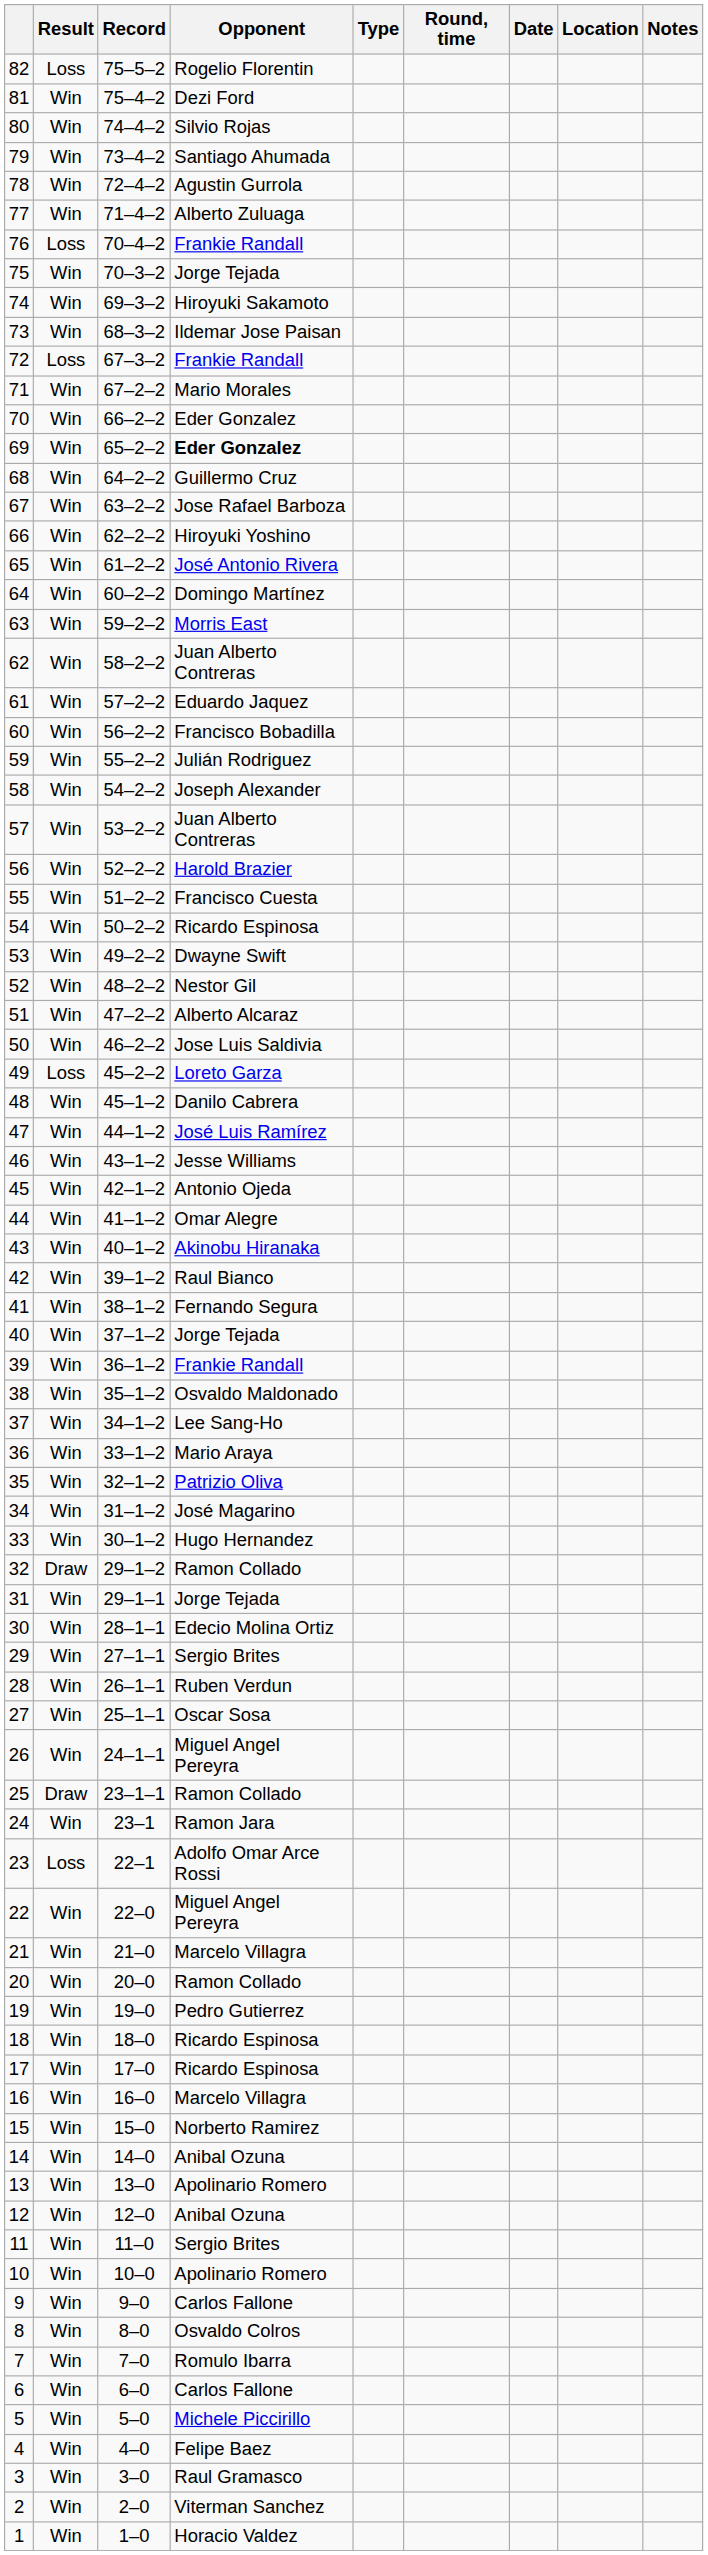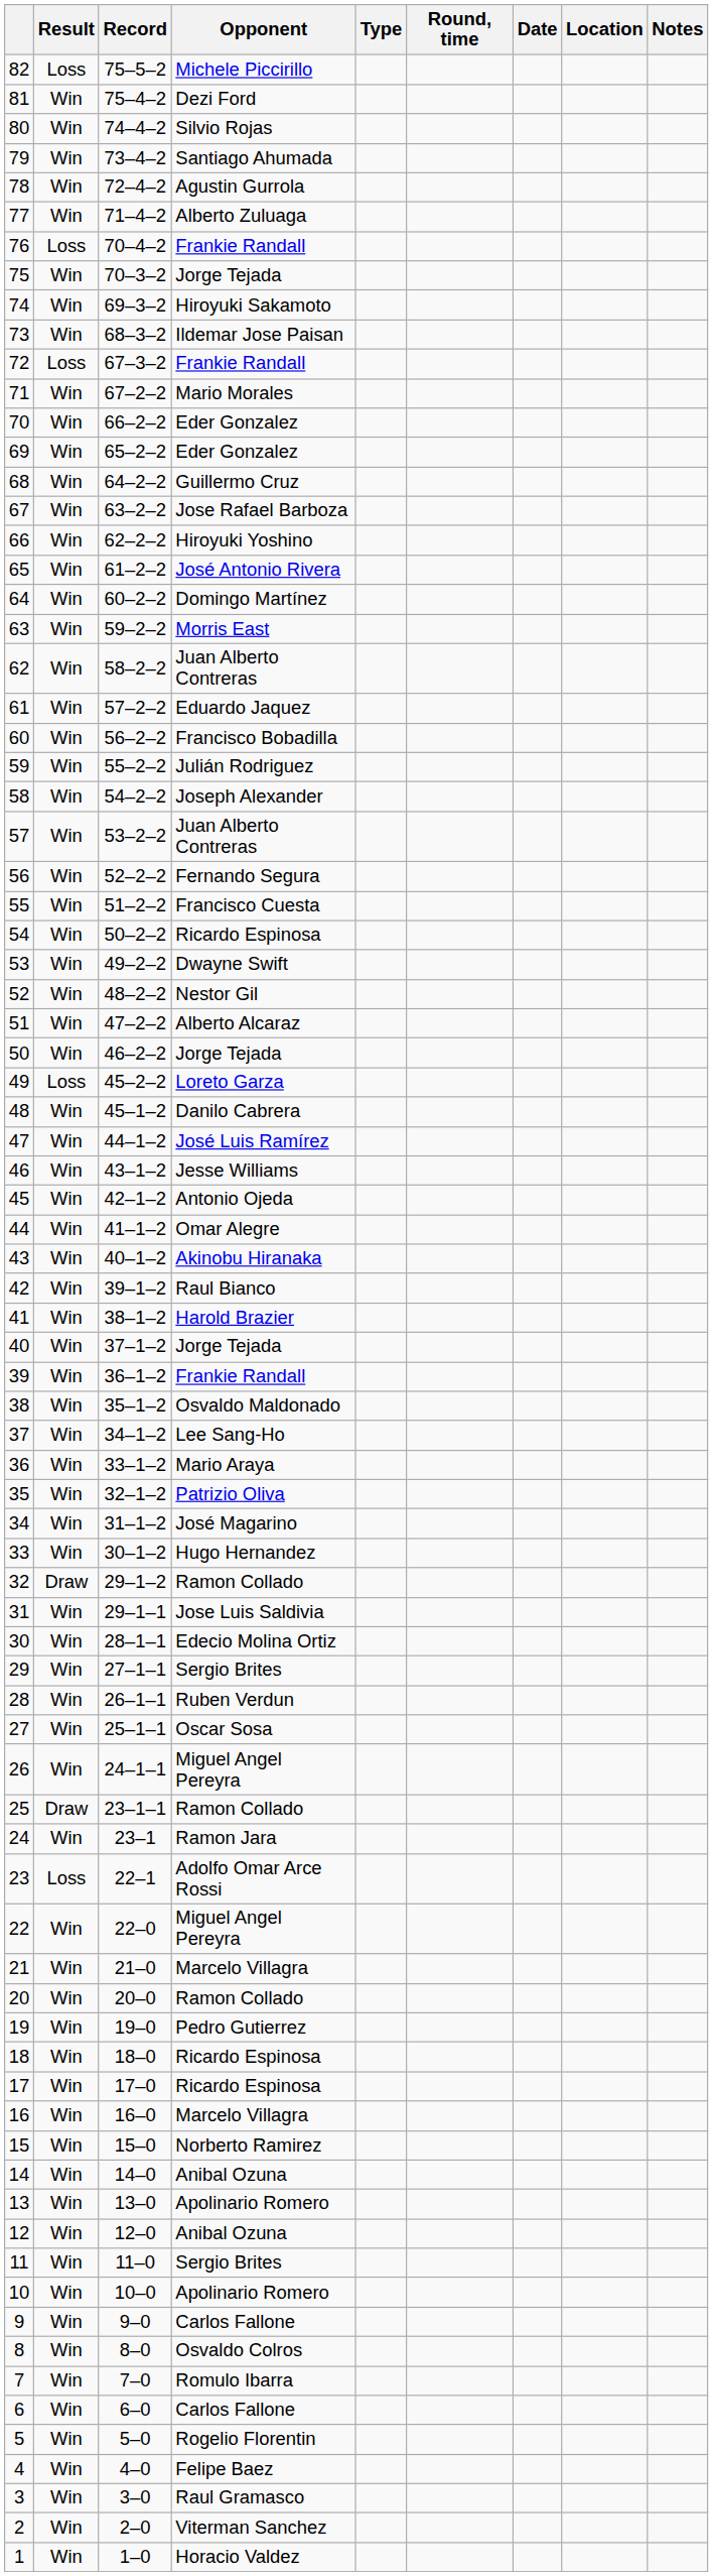 <table class=wikitable style=text-align:center>
 <tr>
 <th></th>
 <th>Result</th>
 <th>Record</th>
 <th>Opponent</th>
 <th>Type</th>
 <th>Round, time</th>
 <th>Date</th>
 <th>Location</th>
 <th>Notes</th>
 </tr>
 <tr>
 <td>82</td>
 <td>Loss</td>
 <td>75–5–2</td>
-<td align=left>Rogelio Florentin</td>
+<td align=left><a href='#'>Michele Piccirillo</a></td>
 <td></td>
 <td></td>
 <td></td>
 <td align=left></td>
 <td align=left></td>
 </tr>
 <tr>
 <td>81</td>
 <td>Win</td>
 <td>75–4–2</td>
 <td align=left>Dezi Ford</td>
 <td></td>
 <td></td>
 <td></td>
 <td align=left></td>
 <td align=left></td>
 </tr>
 <tr>
 <td>80</td>
 <td>Win</td>
 <td>74–4–2</td>
 <td align=left>Silvio Rojas</td>
 <td></td>
 <td></td>
 <td></td>
 <td align=left></td>
 <td align=left></td>
 </tr>
 <tr>
 <td>79</td>
 <td>Win</td>
 <td>73–4–2</td>
 <td align=left>Santiago Ahumada</td>
 <td></td>
 <td></td>
 <td></td>
 <td align=left></td>
 <td align=left></td>
 </tr>
 <tr>
 <td>78</td>
 <td>Win</td>
 <td>72–4–2</td>
 <td align=left>Agustin Gurrola</td>
 <td></td>
 <td></td>
 <td></td>
 <td align=left></td>
 <td align=left></td>
 </tr>
 <tr>
 <td>77</td>
 <td>Win</td>
 <td>71–4–2</td>
 <td align=left>Alberto Zuluaga</td>
 <td></td>
 <td></td>
 <td></td>
 <td align=left></td>
 <td align=left></td>
 </tr>
 <tr>
 <td>76</td>
 <td>Loss</td>
 <td>70–4–2</td>
 <td align=left><a href='#'>Frankie Randall</a></td>
 <td></td>
 <td></td>
 <td></td>
 <td align=left></td>
 <td align=left></td>
 </tr>
 <tr>
 <td>75</td>
 <td>Win</td>
 <td>70–3–2</td>
 <td align=left>Jorge Tejada</td>
 <td></td>
 <td></td>
 <td></td>
 <td align=left></td>
 <td align=left></td>
 </tr>
 <tr>
 <td>74</td>
 <td>Win</td>
 <td>69–3–2</td>
 <td align=left>Hiroyuki Sakamoto</td>
 <td></td>
 <td></td>
 <td></td>
 <td align=left></td>
 <td align=left></td>
 </tr>
 <tr>
 <td>73</td>
 <td>Win</td>
 <td>68–3–2</td>
 <td align=left>Ildemar Jose Paisan</td>
 <td></td>
 <td></td>
 <td></td>
 <td align=left></td>
 <td align=left></td>
 </tr>
 <tr>
 <td>72</td>
 <td>Loss</td>
 <td>67–3–2</td>
 <td align=left><a href='#'>Frankie Randall</a></td>
 <td></td>
 <td></td>
 <td></td>
 <td align=left></td>
 <td align=left></td>
 </tr>
 <tr>
 <td>71</td>
 <td>Win</td>
 <td>67–2–2</td>
 <td align=left>Mario Morales</td>
 <td></td>
 <td></td>
 <td></td>
 <td align=left></td>
 <td align=left></td>
 </tr>
 <tr>
 <td>70</td>
 <td>Win</td>
 <td>66–2–2</td>
 <td align=left>Eder Gonzalez</td>
 <td></td>
 <td></td>
 <td></td>
 <td align=left></td>
 <td align=left></td>
 </tr>
 <tr>
 <td>69</td>
 <td>Win</td>
 <td>65–2–2</td>
-<td align=left><strong>Eder Gonzalez</strong></td>
+<td align=left>Eder Gonzalez</td>
 <td></td>
 <td></td>
 <td></td>
 <td align=left></td>
 <td align=left></td>
 </tr>
 <tr>
 <td>68</td>
 <td>Win</td>
 <td>64–2–2</td>
 <td align=left>Guillermo Cruz</td>
 <td></td>
 <td></td>
 <td></td>
 <td align=left></td>
 <td align=left></td>
 </tr>
 <tr>
 <td>67</td>
 <td>Win</td>
 <td>63–2–2</td>
 <td align=left>Jose Rafael Barboza</td>
 <td></td>
 <td></td>
 <td></td>
 <td align=left></td>
 <td align=left></td>
 </tr>
 <tr>
 <td>66</td>
 <td>Win</td>
 <td>62–2–2</td>
 <td align=left>Hiroyuki Yoshino</td>
 <td></td>
 <td></td>
 <td></td>
 <td align=left></td>
 <td align=left></td>
 </tr>
 <tr>
 <td>65</td>
 <td>Win</td>
 <td>61–2–2</td>
 <td align=left><a href='#'>José Antonio Rivera</a></td>
 <td></td>
 <td></td>
 <td></td>
 <td align=left></td>
 <td align=left></td>
 </tr>
 <tr>
 <td>64</td>
 <td>Win</td>
 <td>60–2–2</td>
 <td align=left>Domingo Martínez</td>
 <td></td>
 <td></td>
 <td></td>
 <td align=left></td>
 <td align=left></td>
 </tr>
 <tr>
 <td>63</td>
 <td>Win</td>
 <td>59–2–2</td>
 <td align=left><a href='#'>Morris East</a></td>
 <td></td>
 <td></td>
 <td></td>
 <td align=left></td>
 <td align=left></td>
 </tr>
 <tr>
 <td>62</td>
 <td>Win</td>
 <td>58–2–2</td>
 <td align=left>Juan Alberto Contreras</td>
 <td></td>
 <td></td>
 <td></td>
 <td align=left></td>
 <td align=left></td>
 </tr>
 <tr>
 <td>61</td>
 <td>Win</td>
 <td>57–2–2</td>
 <td align=left>Eduardo Jaquez</td>
 <td></td>
 <td></td>
 <td></td>
 <td align=left></td>
 <td align=left></td>
 </tr>
 <tr>
 <td>60</td>
 <td>Win</td>
 <td>56–2–2</td>
 <td align=left>Francisco Bobadilla</td>
 <td></td>
 <td></td>
 <td></td>
 <td align=left></td>
 <td align=left></td>
 </tr>
 <tr>
 <td>59</td>
 <td>Win</td>
 <td>55–2–2</td>
 <td align=left>Julián Rodriguez</td>
 <td></td>
 <td></td>
 <td></td>
 <td align=left></td>
 <td align=left></td>
 </tr>
 <tr>
 <td>58</td>
 <td>Win</td>
 <td>54–2–2</td>
 <td align=left>Joseph Alexander</td>
 <td></td>
 <td></td>
 <td></td>
 <td align=left></td>
 <td align=left></td>
 </tr>
 <tr>
 <td>57</td>
 <td>Win</td>
 <td>53–2–2</td>
 <td align=left>Juan Alberto Contreras</td>
 <td></td>
 <td></td>
 <td></td>
 <td align=left></td>
 <td align=left></td>
 </tr>
 <tr>
 <td>56</td>
 <td>Win</td>
 <td>52–2–2</td>
-<td align=left><a href='#'>Harold Brazier</a></td>
+<td align=left>Fernando Segura</td>
 <td></td>
 <td></td>
 <td></td>
 <td align=left></td>
 <td align=left></td>
 </tr>
 <tr>
 <td>55</td>
 <td>Win</td>
 <td>51–2–2</td>
 <td align=left>Francisco Cuesta</td>
 <td></td>
 <td></td>
 <td></td>
 <td align=left></td>
 <td align=left></td>
 </tr>
 <tr>
 <td>54</td>
 <td>Win</td>
 <td>50–2–2</td>
 <td align=left>Ricardo Espinosa</td>
 <td></td>
 <td></td>
 <td></td>
 <td align=left></td>
 <td align=left></td>
 </tr>
 <tr>
 <td>53</td>
 <td>Win</td>
 <td>49–2–2</td>
 <td align=left>Dwayne Swift</td>
 <td></td>
 <td></td>
 <td></td>
 <td align=left></td>
 <td align=left></td>
 </tr>
 <tr>
 <td>52</td>
 <td>Win</td>
 <td>48–2–2</td>
 <td align=left>Nestor Gil</td>
 <td></td>
 <td></td>
 <td></td>
 <td align=left></td>
 <td align=left></td>
 </tr>
 <tr>
 <td>51</td>
 <td>Win</td>
 <td>47–2–2</td>
 <td align=left>Alberto Alcaraz</td>
 <td></td>
 <td></td>
 <td></td>
 <td align=left></td>
 <td align=left></td>
 </tr>
 <tr>
 <td>50</td>
 <td>Win</td>
 <td>46–2–2</td>
-<td align=left>Jose Luis Saldivia</td>
+<td align=left>Jorge Tejada</td>
 <td></td>
 <td></td>
 <td></td>
 <td align=left></td>
 <td align=left></td>
 </tr>
 <tr>
 <td>49</td>
 <td>Loss</td>
 <td>45–2–2</td>
 <td align=left><a href='#'>Loreto Garza</a></td>
 <td></td>
 <td></td>
 <td></td>
 <td align=left></td>
 <td align=left></td>
 </tr>
 <tr>
 <td>48</td>
 <td>Win</td>
 <td>45–1–2</td>
 <td align=left>Danilo Cabrera</td>
 <td></td>
 <td></td>
 <td></td>
 <td align=left></td>
 <td align=left></td>
 </tr>
 <tr>
 <td>47</td>
 <td>Win</td>
 <td>44–1–2</td>
 <td align=left><a href='#'>José Luis Ramírez</a></td>
 <td></td>
 <td></td>
 <td></td>
 <td align=left></td>
 <td align=left></td>
 </tr>
 <tr>
 <td>46</td>
 <td>Win</td>
 <td>43–1–2</td>
 <td align=left>Jesse Williams</td>
 <td></td>
 <td></td>
 <td></td>
 <td align=left></td>
 <td align=left></td>
 </tr>
 <tr>
 <td>45</td>
 <td>Win</td>
 <td>42–1–2</td>
 <td align=left>Antonio Ojeda</td>
 <td></td>
 <td></td>
 <td></td>
 <td align=left></td>
 <td align=left></td>
 </tr>
 <tr>
 <td>44</td>
 <td>Win</td>
 <td>41–1–2</td>
 <td align=left>Omar Alegre</td>
 <td></td>
 <td></td>
 <td></td>
 <td align=left></td>
 <td align=left></td>
 </tr>
 <tr>
 <td>43</td>
 <td>Win</td>
 <td>40–1–2</td>
 <td align=left><a href='#'>Akinobu Hiranaka</a></td>
 <td></td>
 <td></td>
 <td></td>
 <td align=left></td>
 <td align=left></td>
 </tr>
 <tr>
 <td>42</td>
 <td>Win</td>
 <td>39–1–2</td>
 <td align=left>Raul Bianco</td>
 <td></td>
 <td></td>
 <td></td>
 <td align=left></td>
 <td align=left></td>
 </tr>
 <tr>
 <td>41</td>
 <td>Win</td>
 <td>38–1–2</td>
-<td align=left>Fernando Segura</td>
+<td align=left><a href='#'>Harold Brazier</a></td>
 <td></td>
 <td></td>
 <td></td>
 <td align=left></td>
 <td align=left></td>
 </tr>
 <tr>
 <td>40</td>
 <td>Win</td>
 <td>37–1–2</td>
 <td align=left>Jorge Tejada</td>
 <td></td>
 <td></td>
 <td></td>
 <td align=left></td>
 <td align=left></td>
 </tr>
 <tr>
 <td>39</td>
 <td>Win</td>
 <td>36–1–2</td>
 <td align=left><a href='#'>Frankie Randall</a></td>
 <td></td>
 <td></td>
 <td></td>
 <td align=left></td>
 <td align=left></td>
 </tr>
 <tr>
 <td>38</td>
 <td>Win</td>
 <td>35–1–2</td>
 <td align=left>Osvaldo Maldonado</td>
 <td></td>
 <td></td>
 <td></td>
 <td align=left></td>
 <td align=left></td>
 </tr>
 <tr>
 <td>37</td>
 <td>Win</td>
 <td>34–1–2</td>
 <td align=left>Lee Sang-Ho</td>
 <td></td>
 <td></td>
 <td></td>
 <td align=left></td>
 <td align=left></td>
 </tr>
 <tr>
 <td>36</td>
 <td>Win</td>
 <td>33–1–2</td>
 <td align=left>Mario Araya</td>
 <td></td>
 <td></td>
 <td></td>
 <td align=left></td>
 <td align=left></td>
 </tr>
 <tr>
 <td>35</td>
 <td>Win</td>
 <td>32–1–2</td>
 <td align=left><a href='#'>Patrizio Oliva</a></td>
 <td></td>
 <td></td>
 <td></td>
 <td align=left></td>
 <td align=left></td>
 </tr>
 <tr>
 <td>34</td>
 <td>Win</td>
 <td>31–1–2</td>
 <td align=left>José Magarino</td>
 <td></td>
 <td></td>
 <td></td>
 <td align=left></td>
 <td align=left></td>
 </tr>
 <tr>
 <td>33</td>
 <td>Win</td>
 <td>30–1–2</td>
 <td align=left>Hugo Hernandez</td>
 <td></td>
 <td></td>
 <td></td>
 <td align=left></td>
 <td align=left></td>
 </tr>
 <tr>
 <td>32</td>
 <td>Draw</td>
 <td>29–1–2</td>
 <td align=left>Ramon Collado</td>
 <td></td>
 <td></td>
 <td></td>
 <td align=left></td>
 <td align=left></td>
 </tr>
 <tr>
 <td>31</td>
 <td>Win</td>
 <td>29–1–1</td>
-<td align=left>Jorge Tejada</td>
+<td align=left>Jose Luis Saldivia</td>
 <td></td>
 <td></td>
 <td></td>
 <td align=left></td>
 <td align=left></td>
 </tr>
 <tr>
 <td>30</td>
 <td>Win</td>
 <td>28–1–1</td>
 <td align=left>Edecio Molina Ortiz</td>
 <td></td>
 <td></td>
 <td></td>
 <td align=left></td>
 <td align=left></td>
 </tr>
 <tr>
 <td>29</td>
 <td>Win</td>
 <td>27–1–1</td>
 <td align=left>Sergio Brites</td>
 <td></td>
 <td></td>
 <td></td>
 <td align=left></td>
 <td align=left></td>
 </tr>
 <tr>
 <td>28</td>
 <td>Win</td>
 <td>26–1–1</td>
 <td align=left>Ruben Verdun</td>
 <td></td>
 <td></td>
 <td></td>
 <td align=left></td>
 <td align=left></td>
 </tr>
 <tr>
 <td>27</td>
 <td>Win</td>
 <td>25–1–1</td>
 <td align=left>Oscar Sosa</td>
 <td></td>
 <td></td>
 <td></td>
 <td align=left></td>
 <td align=left></td>
 </tr>
 <tr>
 <td>26</td>
 <td>Win</td>
 <td>24–1–1</td>
 <td align=left>Miguel Angel Pereyra</td>
 <td></td>
 <td></td>
 <td></td>
 <td align=left></td>
 <td align=left></td>
 </tr>
 <tr>
 <td>25</td>
 <td>Draw</td>
 <td>23–1–1</td>
 <td align=left>Ramon Collado</td>
 <td></td>
 <td></td>
 <td></td>
 <td align=left></td>
 <td align=left></td>
 </tr>
 <tr>
 <td>24</td>
 <td>Win</td>
 <td>23–1</td>
 <td align=left>Ramon Jara</td>
 <td></td>
 <td></td>
 <td></td>
 <td align=left></td>
 <td align=left></td>
 </tr>
 <tr>
 <td>23</td>
 <td>Loss</td>
 <td>22–1</td>
 <td align=left>Adolfo Omar Arce Rossi</td>
 <td></td>
 <td></td>
 <td></td>
 <td align=left></td>
 <td align=left></td>
 </tr>
 <tr>
 <td>22</td>
 <td>Win</td>
 <td>22–0</td>
 <td align=left>Miguel Angel Pereyra</td>
 <td></td>
 <td></td>
 <td></td>
 <td align=left></td>
 <td align=left></td>
 </tr>
 <tr>
 <td>21</td>
 <td>Win</td>
 <td>21–0</td>
 <td align=left>Marcelo Villagra</td>
 <td></td>
 <td></td>
 <td></td>
 <td align=left></td>
 <td align=left></td>
 </tr>
 <tr>
 <td>20</td>
 <td>Win</td>
 <td>20–0</td>
 <td align=left>Ramon Collado</td>
 <td></td>
 <td></td>
 <td></td>
 <td align=left></td>
 <td align=left></td>
 </tr>
 <tr>
 <td>19</td>
 <td>Win</td>
 <td>19–0</td>
 <td align=left>Pedro Gutierrez</td>
 <td></td>
 <td></td>
 <td></td>
 <td align=left></td>
 <td align=left></td>
 </tr>
 <tr>
 <td>18</td>
 <td>Win</td>
 <td>18–0</td>
 <td align=left>Ricardo Espinosa</td>
 <td></td>
 <td></td>
 <td></td>
 <td align=left></td>
 <td align=left></td>
 </tr>
 <tr>
 <td>17</td>
 <td>Win</td>
 <td>17–0</td>
 <td align=left>Ricardo Espinosa</td>
 <td></td>
 <td></td>
 <td></td>
 <td align=left></td>
 <td align=left></td>
 </tr>
 <tr>
 <td>16</td>
 <td>Win</td>
 <td>16–0</td>
 <td align=left>Marcelo Villagra</td>
 <td></td>
 <td></td>
 <td></td>
 <td align=left></td>
 <td align=left></td>
 </tr>
 <tr>
 <td>15</td>
 <td>Win</td>
 <td>15–0</td>
 <td align=left>Norberto Ramirez</td>
 <td></td>
 <td></td>
 <td></td>
 <td align=left></td>
 <td align=left></td>
 </tr>
 <tr>
 <td>14</td>
 <td>Win</td>
 <td>14–0</td>
 <td align=left>Anibal Ozuna</td>
 <td></td>
 <td></td>
 <td></td>
 <td align=left></td>
 <td align=left></td>
 </tr>
 <tr>
 <td>13</td>
 <td>Win</td>
 <td>13–0</td>
 <td align=left>Apolinario Romero</td>
 <td></td>
 <td></td>
 <td></td>
 <td align=left></td>
 <td align=left></td>
 </tr>
 <tr>
 <td>12</td>
 <td>Win</td>
 <td>12–0</td>
 <td align=left>Anibal Ozuna</td>
 <td></td>
 <td></td>
 <td></td>
 <td align=left></td>
 <td align=left></td>
 </tr>
 <tr>
 <td>11</td>
 <td>Win</td>
 <td>11–0</td>
 <td align=left>Sergio Brites</td>
 <td></td>
 <td></td>
 <td></td>
 <td align=left></td>
 <td align=left></td>
 </tr>
 <tr>
 <td>10</td>
 <td>Win</td>
 <td>10–0</td>
 <td align=left>Apolinario Romero</td>
 <td></td>
 <td></td>
 <td></td>
 <td align=left></td>
 <td align=left></td>
 </tr>
 <tr>
 <td>9</td>
 <td>Win</td>
 <td>9–0</td>
 <td align=left>Carlos Fallone</td>
 <td></td>
 <td></td>
 <td></td>
 <td align=left></td>
 <td align=left></td>
 </tr>
 <tr>
 <td>8</td>
 <td>Win</td>
 <td>8–0</td>
 <td align=left>Osvaldo Colros</td>
 <td></td>
 <td></td>
 <td></td>
 <td align=left></td>
 <td align=left></td>
 </tr>
 <tr>
 <td>7</td>
 <td>Win</td>
 <td>7–0</td>
 <td align=left>Romulo Ibarra</td>
 <td></td>
 <td></td>
 <td></td>
 <td align=left></td>
 <td align=left></td>
 </tr>
 <tr>
 <td>6</td>
 <td>Win</td>
 <td>6–0</td>
 <td align=left>Carlos Fallone</td>
 <td></td>
 <td></td>
 <td></td>
 <td align=left></td>
 <td align=left></td>
 </tr>
 <tr>
 <td>5</td>
 <td>Win</td>
 <td>5–0</td>
-<td align=left><a href='#'>Michele Piccirillo</a></td>
+<td align=left>Rogelio Florentin</td>
 <td></td>
 <td></td>
 <td></td>
 <td align=left></td>
 <td align=left></td>
 </tr>
 <tr>
 <td>4</td>
 <td>Win</td>
 <td>4–0</td>
 <td align=left>Felipe Baez</td>
 <td></td>
 <td></td>
 <td></td>
 <td align=left></td>
 <td align=left></td>
 </tr>
 <tr>
 <td>3</td>
 <td>Win</td>
 <td>3–0</td>
 <td align=left>Raul Gramasco</td>
 <td></td>
 <td></td>
 <td></td>
 <td align=left></td>
 <td align=left></td>
 </tr>
 <tr>
 <td>2</td>
 <td>Win</td>
 <td>2–0</td>
 <td align=left>Viterman Sanchez</td>
 <td></td>
 <td></td>
 <td></td>
 <td align=left></td>
 <td align=left></td>
 </tr>
 <tr>
 <td>1</td>
 <td>Win</td>
 <td>1–0</td>
 <td align=left>Horacio Valdez</td>
 <td></td>
 <td></td>
 <td></td>
 <td align=left></td>
 <td align=left></td>
 </tr>
 </table>
